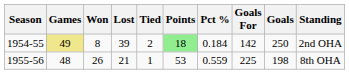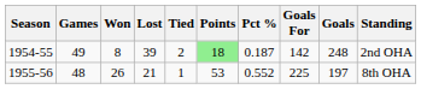 <table class="wikitable">
 <tr>
 <th>Season</th>
 <th>Games</th>
 <th>Won</th>
 <th>Lost</th>
 <th>Tied</th>
 <th>Points</th>
 <th>Pct %</th>
 <th>Goals<br>For</th>
 <th>Goals<br></th>
 <th>Standing</th>
 </tr>
 <tr align="center">
 <td>1954-55</td>
-<td style="background: khaki;">49</td>
+<td>49</td>
 <td>8</td>
 <td>39</td>
 <td>2</td>
 <td style="background: lightgreen;">18</td>
-<td>0.184</td>
+<td>0.187</td>
 <td>142</td>
-<td>250</td>
+<td>248</td>
 <td>2nd OHA</td>
 </tr>
 <tr align="center">
 <td>1955-56</td>
 <td>48</td>
 <td>26</td>
 <td>21</td>
 <td>1</td>
 <td>53</td>
-<td>0.559</td>
+<td>0.552</td>
 <td>225</td>
-<td>198</td>
+<td>197</td>
 <td>8th OHA</td>
 </tr>
 </table>
